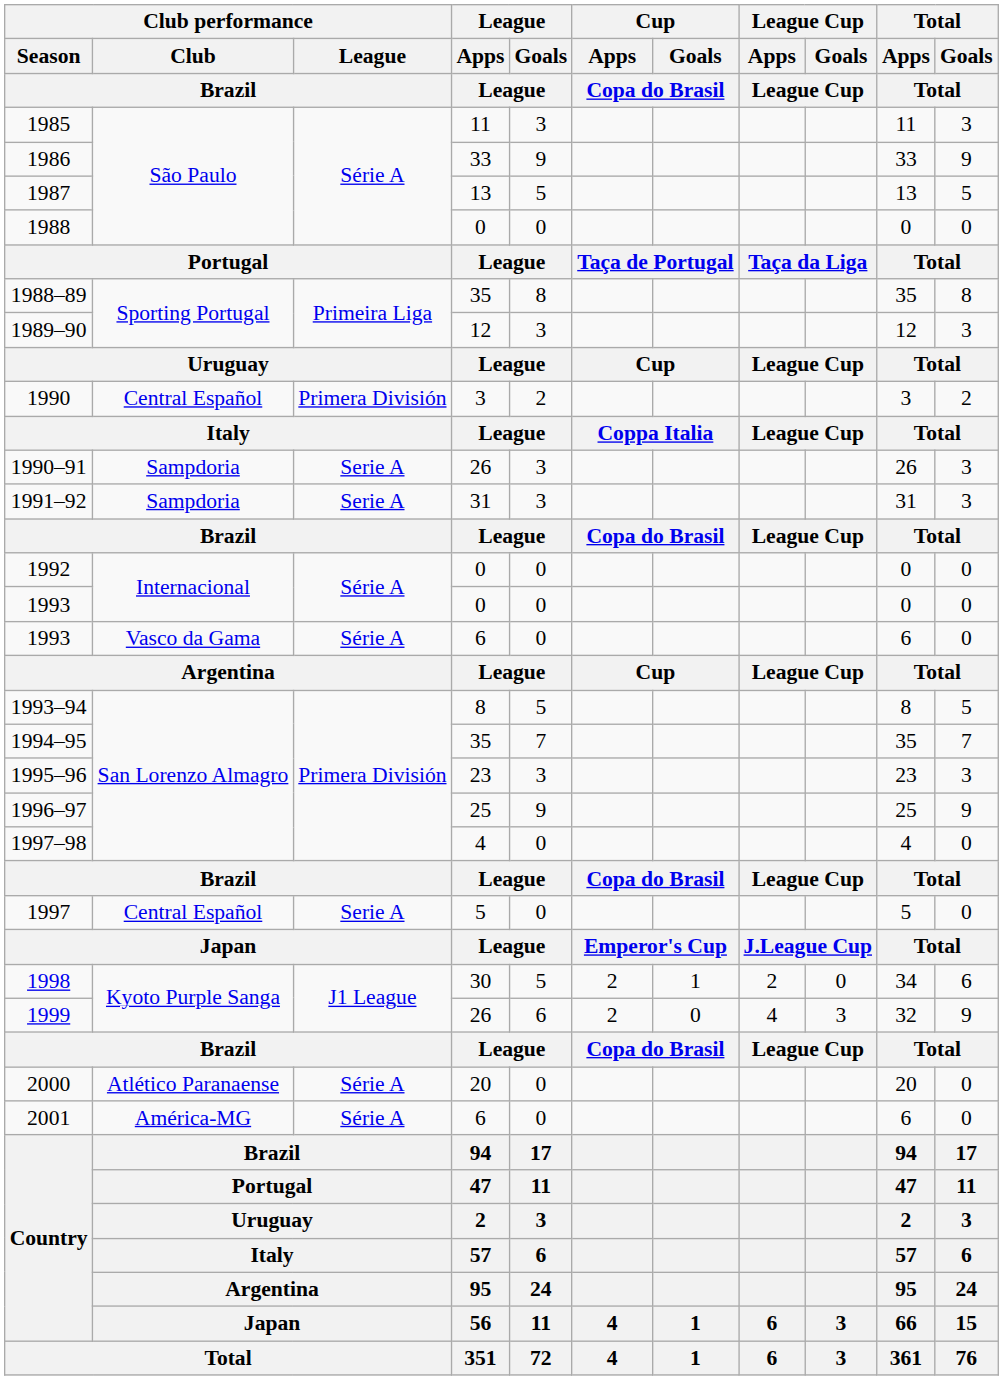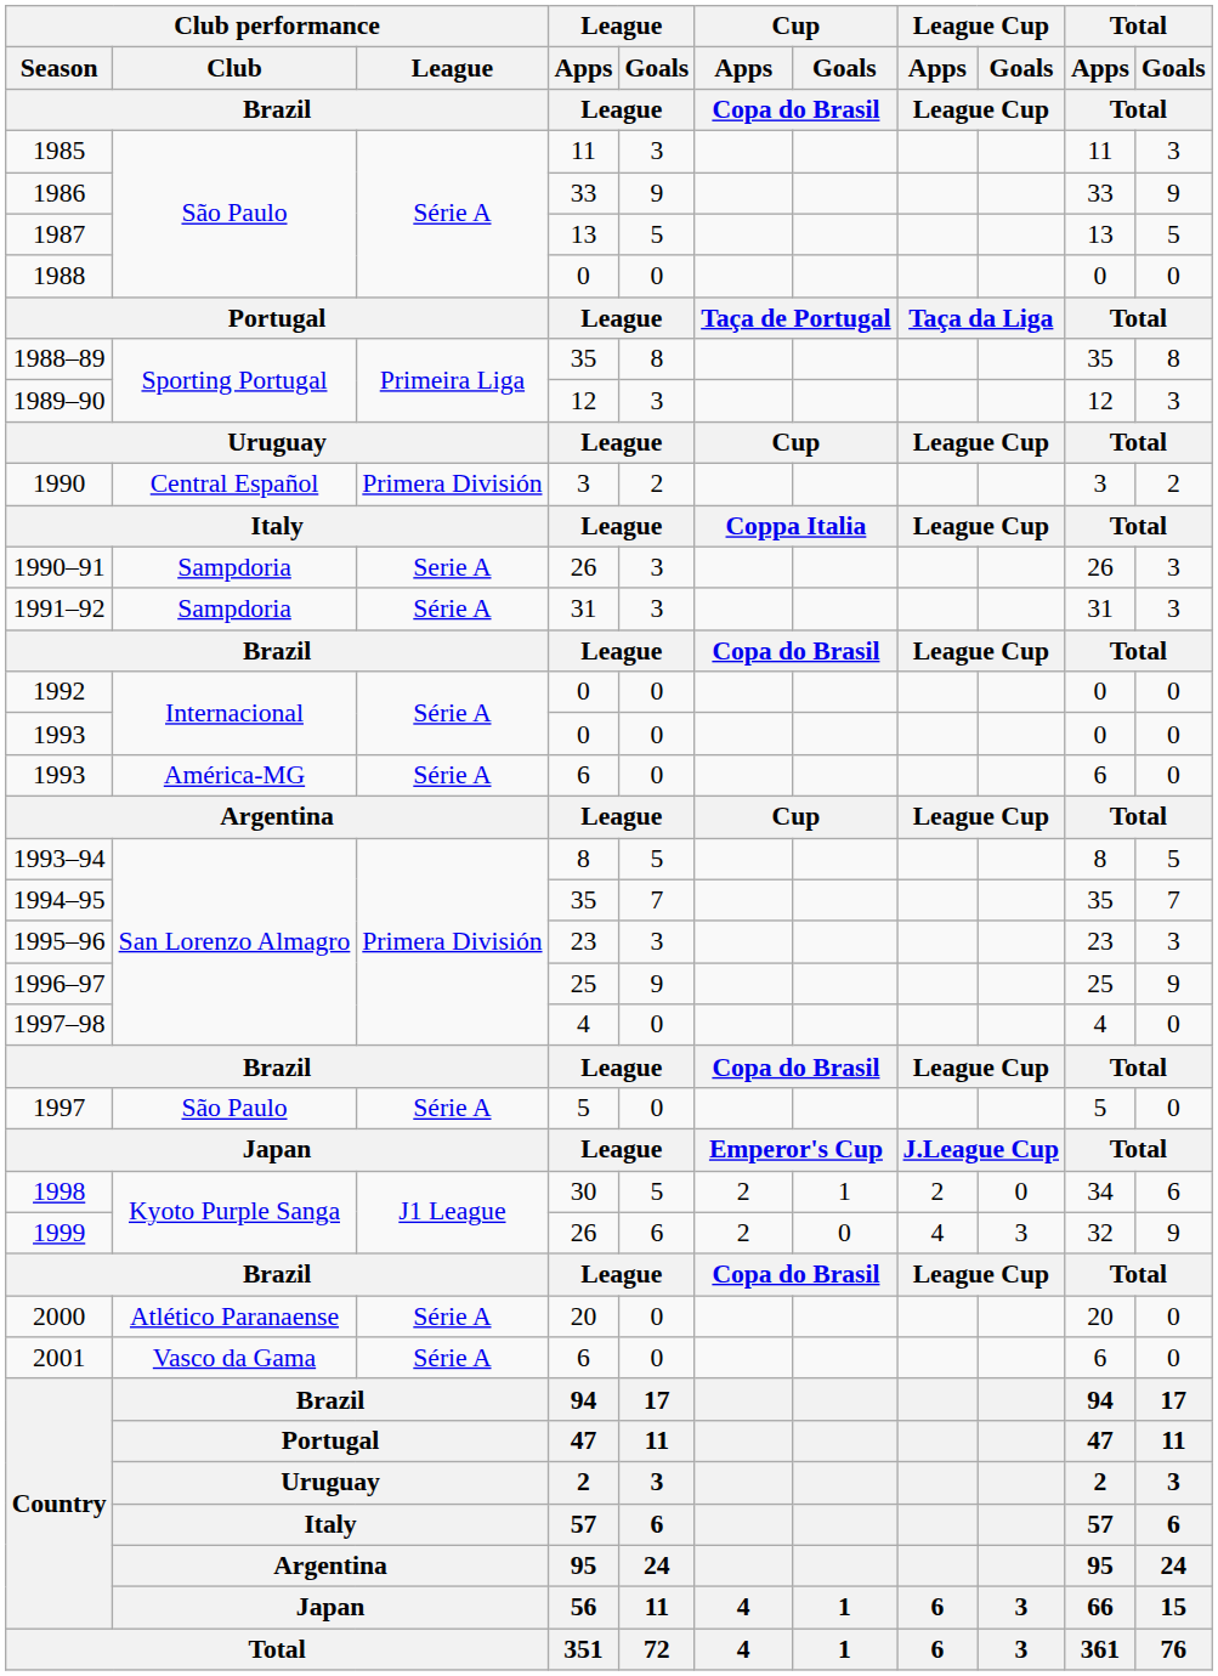 <table class="wikitable" style="text-align:center;">
 <tr>
 <th colspan=3>Club performance</th>
 <th colspan=2>League</th>
 <th colspan=2>Cup</th>
 <th colspan=2>League Cup</th>
 <th colspan=2>Total</th>
 </tr>
 <tr>
 <th>Season</th>
 <th>Club</th>
 <th>League</th>
 <th>Apps</th>
 <th>Goals</th>
 <th>Apps</th>
 <th>Goals</th>
 <th>Apps</th>
 <th>Goals</th>
 <th>Apps</th>
 <th>Goals</th>
 </tr>
 <tr>
 <th colspan=3>Brazil</th>
 <th colspan=2>League</th>
 <th colspan=2><a href='#'>Copa do Brasil</a></th>
 <th colspan=2>League Cup</th>
 <th colspan=2>Total</th>
 </tr>
 <tr>
 <td>1985</td>
 <td rowspan="4"><a href='#'>São Paulo</a></td>
 <td rowspan="4"><a href='#'>Série A</a></td>
 <td>11</td>
 <td>3</td>
 <td></td>
 <td></td>
 <td></td>
 <td></td>
 <td>11</td>
 <td>3</td>
 </tr>
 <tr>
 <td>1986</td>
 <td>33</td>
 <td>9</td>
 <td></td>
 <td></td>
 <td></td>
 <td></td>
 <td>33</td>
 <td>9</td>
 </tr>
 <tr>
 <td>1987</td>
 <td>13</td>
 <td>5</td>
 <td></td>
 <td></td>
 <td></td>
 <td></td>
 <td>13</td>
 <td>5</td>
 </tr>
 <tr>
 <td>1988</td>
 <td>0</td>
 <td>0</td>
 <td></td>
 <td></td>
 <td></td>
 <td></td>
 <td>0</td>
 <td>0</td>
 </tr>
 <tr>
 <th colspan=3>Portugal</th>
 <th colspan=2>League</th>
 <th colspan=2><a href='#'>Taça de Portugal</a></th>
 <th colspan=2><a href='#'>Taça da Liga</a></th>
 <th colspan=2>Total</th>
 </tr>
 <tr>
 <td>1988–89</td>
 <td rowspan="2"><a href='#'>Sporting Portugal</a></td>
 <td rowspan="2"><a href='#'>Primeira Liga </a></td>
 <td>35</td>
 <td>8</td>
 <td></td>
 <td></td>
 <td></td>
 <td></td>
 <td>35</td>
 <td>8</td>
 </tr>
 <tr>
 <td>1989–90</td>
 <td>12</td>
 <td>3</td>
 <td></td>
 <td></td>
 <td></td>
 <td></td>
 <td>12</td>
 <td>3</td>
 </tr>
 <tr>
 <th colspan=3>Uruguay</th>
 <th colspan=2>League</th>
 <th colspan=2>Cup</th>
 <th colspan=2>League Cup</th>
 <th colspan=2>Total</th>
 </tr>
 <tr>
 <td>1990</td>
 <td><a href='#'>Central Español</a></td>
 <td><a href='#'>Primera División</a></td>
 <td>3</td>
 <td>2</td>
 <td></td>
 <td></td>
 <td></td>
 <td></td>
 <td>3</td>
 <td>2</td>
 </tr>
 <tr>
 <th colspan=3>Italy</th>
 <th colspan=2>League</th>
 <th colspan=2><a href='#'>Coppa Italia</a></th>
 <th colspan=2>League Cup</th>
 <th colspan=2>Total</th>
 </tr>
 <tr>
 <td>1990–91</td>
 <td><a href='#'>Sampdoria</a></td>
 <td><a href='#'>Serie A</a></td>
 <td>26</td>
 <td>3</td>
 <td></td>
 <td></td>
 <td></td>
 <td></td>
 <td>26</td>
 <td>3</td>
 </tr>
 <tr>
 <td>1991–92</td>
 <td><a href='#'>Sampdoria</a></td>
-<td><a href='#'>Serie A</a></td>
+<td><a href='#'>Série A</a></td>
 <td>31</td>
 <td>3</td>
 <td></td>
 <td></td>
 <td></td>
 <td></td>
 <td>31</td>
 <td>3</td>
 </tr>
 <tr>
 <th colspan=3>Brazil</th>
 <th colspan=2>League</th>
 <th colspan=2><a href='#'>Copa do Brasil</a></th>
 <th colspan=2>League Cup</th>
 <th colspan=2>Total</th>
 </tr>
 <tr>
 <td>1992</td>
 <td rowspan="2"><a href='#'>Internacional</a></td>
 <td rowspan="2"><a href='#'>Série A</a></td>
 <td>0</td>
 <td>0</td>
 <td></td>
 <td></td>
 <td></td>
 <td></td>
 <td>0</td>
 <td>0</td>
 </tr>
 <tr>
 <td>1993</td>
 <td>0</td>
 <td>0</td>
 <td></td>
 <td></td>
 <td></td>
 <td></td>
 <td>0</td>
 <td>0</td>
 </tr>
 <tr>
 <td>1993</td>
-<td><a href='#'>Vasco da Gama</a></td>
+<td><a href='#'>América-MG</a></td>
 <td><a href='#'>Série A</a></td>
 <td>6</td>
 <td>0</td>
 <td></td>
 <td></td>
 <td></td>
 <td></td>
 <td>6</td>
 <td>0</td>
 </tr>
 <tr>
 <th colspan=3>Argentina</th>
 <th colspan=2>League</th>
 <th colspan=2>Cup</th>
 <th colspan=2>League Cup</th>
 <th colspan=2>Total</th>
 </tr>
 <tr>
 <td>1993–94</td>
 <td rowspan="5"><a href='#'>San Lorenzo Almagro</a></td>
 <td rowspan="5"><a href='#'>Primera División</a></td>
 <td>8</td>
 <td>5</td>
 <td></td>
 <td></td>
 <td></td>
 <td></td>
 <td>8</td>
 <td>5</td>
 </tr>
 <tr>
 <td>1994–95</td>
 <td>35</td>
 <td>7</td>
 <td></td>
 <td></td>
 <td></td>
 <td></td>
 <td>35</td>
 <td>7</td>
 </tr>
 <tr>
 <td>1995–96</td>
 <td>23</td>
 <td>3</td>
 <td></td>
 <td></td>
 <td></td>
 <td></td>
 <td>23</td>
 <td>3</td>
 </tr>
 <tr>
 <td>1996–97</td>
 <td>25</td>
 <td>9</td>
 <td></td>
 <td></td>
 <td></td>
 <td></td>
 <td>25</td>
 <td>9</td>
 </tr>
 <tr>
 <td>1997–98</td>
 <td>4</td>
 <td>0</td>
 <td></td>
 <td></td>
 <td></td>
 <td></td>
 <td>4</td>
 <td>0</td>
 </tr>
 <tr>
 <th colspan=3>Brazil</th>
 <th colspan=2>League</th>
 <th colspan=2><a href='#'>Copa do Brasil</a></th>
 <th colspan=2>League Cup</th>
 <th colspan=2>Total</th>
 </tr>
 <tr>
 <td>1997</td>
-<td><a href='#'>Central Español</a></td>
-<td><a href='#'>Serie A</a></td>
+<td><a href='#'>São Paulo</a></td>
+<td><a href='#'>Série A</a></td>
 <td>5</td>
 <td>0</td>
 <td></td>
 <td></td>
 <td></td>
 <td></td>
 <td>5</td>
 <td>0</td>
 </tr>
 <tr>
 <th colspan=3>Japan</th>
 <th colspan=2>League</th>
 <th colspan=2><a href='#'>Emperor's Cup</a></th>
 <th colspan=2><a href='#'>J.League Cup</a></th>
 <th colspan=2>Total</th>
 </tr>
 <tr>
 <td><a href='#'>1998</a></td>
 <td rowspan="2"><a href='#'>Kyoto Purple Sanga</a></td>
 <td rowspan="2"><a href='#'>J1 League</a></td>
 <td>30</td>
 <td>5</td>
 <td>2</td>
 <td>1</td>
 <td>2</td>
 <td>0</td>
 <td>34</td>
 <td>6</td>
 </tr>
 <tr>
 <td><a href='#'>1999</a></td>
 <td>26</td>
 <td>6</td>
 <td>2</td>
 <td>0</td>
 <td>4</td>
 <td>3</td>
 <td>32</td>
 <td>9</td>
 </tr>
 <tr>
 <th colspan=3>Brazil</th>
 <th colspan=2>League</th>
 <th colspan=2><a href='#'>Copa do Brasil</a></th>
 <th colspan=2>League Cup</th>
 <th colspan=2>Total</th>
 </tr>
 <tr>
 <td>2000</td>
 <td><a href='#'>Atlético Paranaense</a></td>
 <td><a href='#'>Série A</a></td>
 <td>20</td>
 <td>0</td>
 <td></td>
 <td></td>
 <td></td>
 <td></td>
 <td>20</td>
 <td>0</td>
 </tr>
 <tr>
 <td>2001</td>
-<td><a href='#'>América-MG</a></td>
+<td><a href='#'>Vasco da Gama</a></td>
 <td><a href='#'>Série A</a></td>
 <td>6</td>
 <td>0</td>
 <td></td>
 <td></td>
 <td></td>
 <td></td>
 <td>6</td>
 <td>0</td>
 </tr>
 <tr>
 <th rowspan=6>Country</th>
 <th colspan=2>Brazil</th>
 <th>94</th>
 <th>17</th>
 <th></th>
 <th></th>
 <th></th>
 <th></th>
 <th>94</th>
 <th>17</th>
 </tr>
 <tr>
 <th colspan=2>Portugal</th>
 <th>47</th>
 <th>11</th>
 <th></th>
 <th></th>
 <th></th>
 <th></th>
 <th>47</th>
 <th>11</th>
 </tr>
 <tr>
 <th colspan=2>Uruguay</th>
 <th>2</th>
 <th>3</th>
 <th></th>
 <th></th>
 <th></th>
 <th></th>
 <th>2</th>
 <th>3</th>
 </tr>
 <tr>
 <th colspan=2>Italy</th>
 <th>57</th>
 <th>6</th>
 <th></th>
 <th></th>
 <th></th>
 <th></th>
 <th>57</th>
 <th>6</th>
 </tr>
 <tr>
 <th colspan=2>Argentina</th>
 <th>95</th>
 <th>24</th>
 <th></th>
 <th></th>
 <th></th>
 <th></th>
 <th>95</th>
 <th>24</th>
 </tr>
 <tr>
 <th colspan=2>Japan</th>
 <th>56</th>
 <th>11</th>
 <th>4</th>
 <th>1</th>
 <th>6</th>
 <th>3</th>
 <th>66</th>
 <th>15</th>
 </tr>
 <tr>
 <th colspan=3>Total</th>
 <th>351</th>
 <th>72</th>
 <th>4</th>
 <th>1</th>
 <th>6</th>
 <th>3</th>
 <th>361</th>
 <th>76</th>
 </tr>
 </table>
